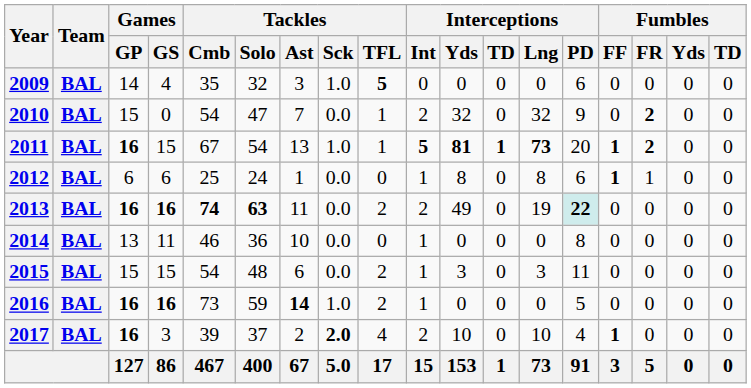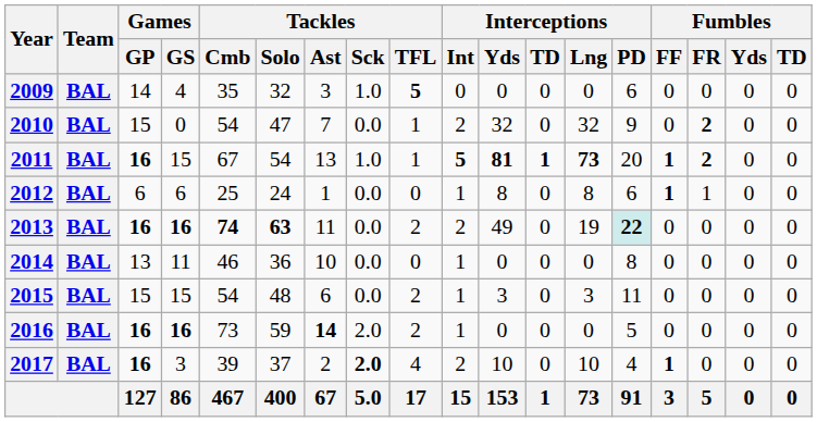 <table class="wikitable" style="text-align:center">
 <tr>
 <th rowspan="2">Year</th>
 <th rowspan="2">Team</th>
 <th colspan="2">Games</th>
 <th colspan="5">Tackles</th>
 <th colspan="5">Interceptions</th>
 <th colspan="4">Fumbles</th>
 </tr>
 <tr>
 <th>GP</th>
 <th>GS</th>
 <th>Cmb</th>
 <th>Solo</th>
 <th>Ast</th>
 <th>Sck</th>
 <th>TFL</th>
 <th>Int</th>
 <th>Yds</th>
 <th>TD</th>
 <th>Lng</th>
 <th>PD</th>
 <th>FF</th>
 <th>FR</th>
 <th>Yds</th>
 <th>TD</th>
 </tr>
 <tr>
 <th><a href='#'>2009</a></th>
 <th><a href='#'>BAL</a></th>
 <td>14</td>
 <td>4</td>
 <td>35</td>
 <td>32</td>
 <td>3</td>
 <td>1.0</td>
 <td><strong>5</strong></td>
 <td>0</td>
 <td>0</td>
 <td>0</td>
 <td>0</td>
 <td>6</td>
 <td>0</td>
 <td>0</td>
 <td>0</td>
 <td>0</td>
 </tr>
 <tr>
 <th><a href='#'>2010</a></th>
 <th><a href='#'>BAL</a></th>
 <td>15</td>
 <td>0</td>
 <td>54</td>
 <td>47</td>
 <td>7</td>
 <td>0.0</td>
 <td>1</td>
 <td>2</td>
 <td>32</td>
 <td>0</td>
 <td>32</td>
 <td>9</td>
 <td>0</td>
 <td><strong>2</strong></td>
 <td>0</td>
 <td>0</td>
 </tr>
 <tr>
 <th><a href='#'>2011</a></th>
 <th><a href='#'>BAL</a></th>
 <td><strong>16</strong></td>
 <td>15</td>
 <td>67</td>
 <td>54</td>
 <td>13</td>
 <td>1.0</td>
 <td>1</td>
 <td><strong>5</strong></td>
 <td><strong>81</strong></td>
 <td><strong>1</strong></td>
 <td><strong>73</strong></td>
 <td>20</td>
 <td><strong>1</strong></td>
 <td><strong>2</strong></td>
 <td>0</td>
 <td>0</td>
 </tr>
 <tr>
 <th><a href='#'>2012</a></th>
 <th><a href='#'>BAL</a></th>
 <td>6</td>
 <td>6</td>
 <td>25</td>
 <td>24</td>
 <td>1</td>
 <td>0.0</td>
 <td>0</td>
 <td>1</td>
 <td>8</td>
 <td>0</td>
 <td>8</td>
 <td>6</td>
 <td><strong>1</strong></td>
 <td>1</td>
 <td>0</td>
 <td>0</td>
 </tr>
 <tr>
 <th><a href='#'>2013</a></th>
 <th><a href='#'>BAL</a></th>
 <td><strong>16</strong></td>
 <td><strong>16</strong></td>
 <td><strong>74</strong></td>
 <td><strong>63</strong></td>
 <td>11</td>
 <td>0.0</td>
 <td>2</td>
 <td>2</td>
 <td>49</td>
 <td>0</td>
 <td>19</td>
 <td style="background:#cfecec;"><strong>22</strong></td>
 <td>0</td>
 <td>0</td>
 <td>0</td>
 <td>0</td>
 </tr>
 <tr>
 <th><a href='#'>2014</a></th>
 <th><a href='#'>BAL</a></th>
 <td>13</td>
 <td>11</td>
 <td>46</td>
 <td>36</td>
 <td>10</td>
 <td>0.0</td>
 <td>0</td>
 <td>1</td>
 <td>0</td>
 <td>0</td>
 <td>0</td>
 <td>8</td>
 <td>0</td>
 <td>0</td>
 <td>0</td>
 <td>0</td>
 </tr>
 <tr>
 <th><a href='#'>2015</a></th>
 <th><a href='#'>BAL</a></th>
 <td>15</td>
 <td>15</td>
 <td>54</td>
 <td>48</td>
 <td>6</td>
 <td>0.0</td>
 <td>2</td>
 <td>1</td>
 <td>3</td>
 <td>0</td>
 <td>3</td>
 <td>11</td>
 <td>0</td>
 <td>0</td>
 <td>0</td>
 <td>0</td>
 </tr>
 <tr>
 <th><a href='#'>2016</a></th>
 <th><a href='#'>BAL</a></th>
 <td><strong>16</strong></td>
 <td><strong>16</strong></td>
 <td>73</td>
 <td>59</td>
 <td><strong>14</strong></td>
-<td>1.0</td>
+<td>2.0</td>
 <td>2</td>
 <td>1</td>
 <td>0</td>
 <td>0</td>
 <td>0</td>
 <td>5</td>
 <td>0</td>
 <td>0</td>
 <td>0</td>
 <td>0</td>
 </tr>
 <tr>
 <th><a href='#'>2017</a></th>
 <th><a href='#'>BAL</a></th>
 <td><strong>16</strong></td>
 <td>3</td>
 <td>39</td>
 <td>37</td>
 <td>2</td>
 <td><strong>2.0</strong></td>
 <td>4</td>
 <td>2</td>
 <td>10</td>
 <td>0</td>
 <td>10</td>
 <td>4</td>
 <td><strong>1</strong></td>
 <td>0</td>
 <td>0</td>
 <td>0</td>
 </tr>
 <tr>
 <th colspan="2"></th>
 <th>127</th>
 <th>86</th>
 <th>467</th>
 <th>400</th>
 <th>67</th>
 <th>5.0</th>
 <th>17</th>
 <th>15</th>
 <th>153</th>
 <th>1</th>
 <th>73</th>
 <th>91</th>
 <th>3</th>
 <th>5</th>
 <th>0</th>
 <th>0</th>
 </tr>
 </table>
